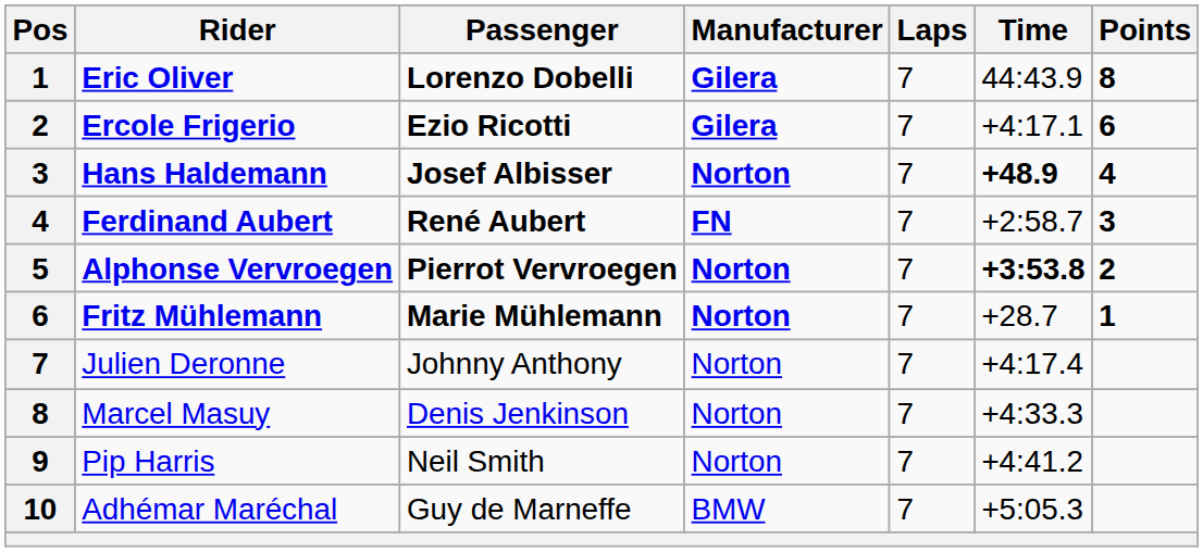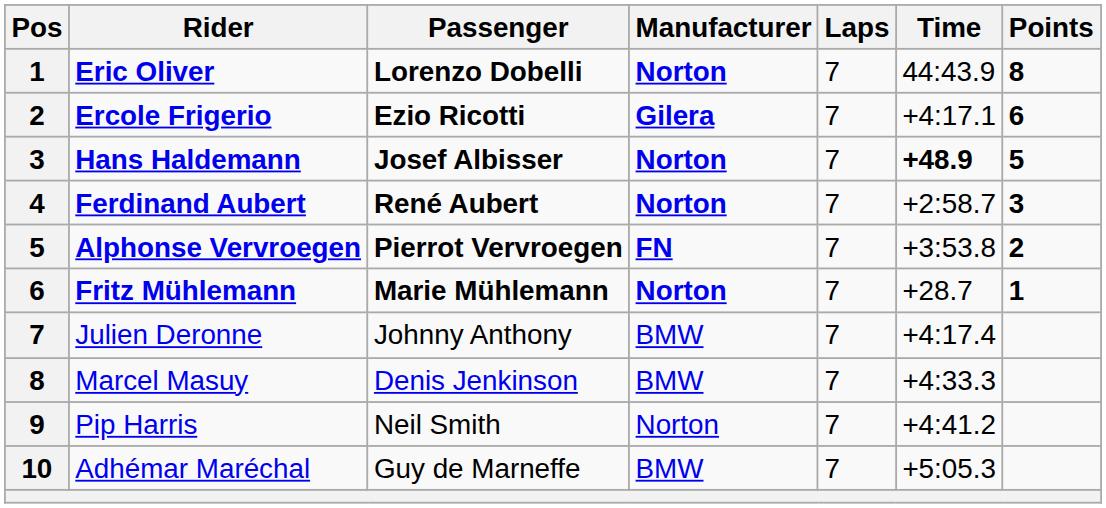 <table class="wikitable" style="font-size: 95%;">
 <tr>
 <th>Pos</th>
 <th>Rider</th>
 <th>Passenger</th>
 <th>Manufacturer</th>
 <th>Laps</th>
 <th>Time</th>
 <th>Points</th>
 </tr>
 <tr>
 <th>1</th>
 <td> <strong><a href='#'>Eric Oliver</a></strong></td>
 <td> <strong>Lorenzo Dobelli</strong></td>
-<td><strong><a href='#'>Gilera</a></strong></td>
+<td><strong><a href='#'>Norton</a></strong></td>
 <td>7</td>
 <td>44:43.9</td>
 <td><strong>8</strong></td>
 </tr>
 <tr>
 <th>2</th>
 <td> <strong><a href='#'>Ercole Frigerio</a></strong></td>
 <td> <strong>Ezio Ricotti</strong></td>
 <td><strong><a href='#'>Gilera</a></strong></td>
 <td>7</td>
 <td>+4:17.1</td>
 <td><strong>6</strong></td>
 </tr>
 <tr>
 <th>3</th>
 <td> <strong><a href='#'>Hans Haldemann</a></strong></td>
 <td> <strong>Josef Albisser</strong></td>
 <td><strong><a href='#'>Norton</a></strong></td>
 <td>7</td>
 <td><strong>+48.9</strong></td>
-<td><strong>4</strong></td>
+<td><strong>5</strong></td>
 </tr>
 <tr>
 <th>4</th>
 <td> <strong><a href='#'>Ferdinand Aubert</a></strong></td>
 <td> <strong>René Aubert</strong></td>
-<td><strong><a href='#'>FN</a></strong></td>
+<td><strong><a href='#'>Norton</a></strong></td>
 <td>7</td>
 <td>+2:58.7</td>
 <td><strong>3</strong></td>
 </tr>
 <tr>
 <th>5</th>
 <td> <strong><a href='#'>Alphonse Vervroegen</a></strong></td>
 <td> <strong>Pierrot Vervroegen</strong></td>
-<td><strong><a href='#'>Norton</a></strong></td>
+<td><strong><a href='#'>FN</a></strong></td>
 <td>7</td>
-<td><strong>+3:53.8</strong></td>
+<td>+3:53.8</td>
 <td><strong>2</strong></td>
 </tr>
 <tr>
 <th>6</th>
 <td> <strong><a href='#'>Fritz Mühlemann</a></strong></td>
 <td> <strong>Marie Mühlemann</strong></td>
 <td><strong><a href='#'>Norton</a></strong></td>
 <td>7</td>
 <td>+28.7</td>
 <td><strong>1</strong></td>
 </tr>
 <tr>
 <th>7</th>
 <td> <a href='#'>Julien Deronne</a></td>
 <td> Johnny Anthony</td>
-<td><a href='#'>Norton</a></td>
+<td><a href='#'>BMW</a></td>
 <td>7</td>
 <td>+4:17.4</td>
 <td></td>
 </tr>
 <tr>
 <th>8</th>
 <td> <a href='#'>Marcel Masuy</a></td>
 <td> <a href='#'>Denis Jenkinson</a></td>
-<td><a href='#'>Norton</a></td>
+<td><a href='#'>BMW</a></td>
 <td>7</td>
 <td>+4:33.3</td>
 <td></td>
 </tr>
 <tr>
 <th>9</th>
 <td> <a href='#'>Pip Harris</a></td>
 <td> Neil Smith</td>
 <td><a href='#'>Norton</a></td>
 <td>7</td>
 <td>+4:41.2</td>
 <td></td>
 </tr>
 <tr>
 <th>10</th>
 <td> <a href='#'>Adhémar Maréchal</a></td>
 <td> Guy de Marneffe</td>
 <td><a href='#'>BMW</a></td>
 <td>7</td>
 <td>+5:05.3</td>
 <td></td>
 </tr>
 <tr>
 <th colspan=7></th>
 </tr>
 </table>
